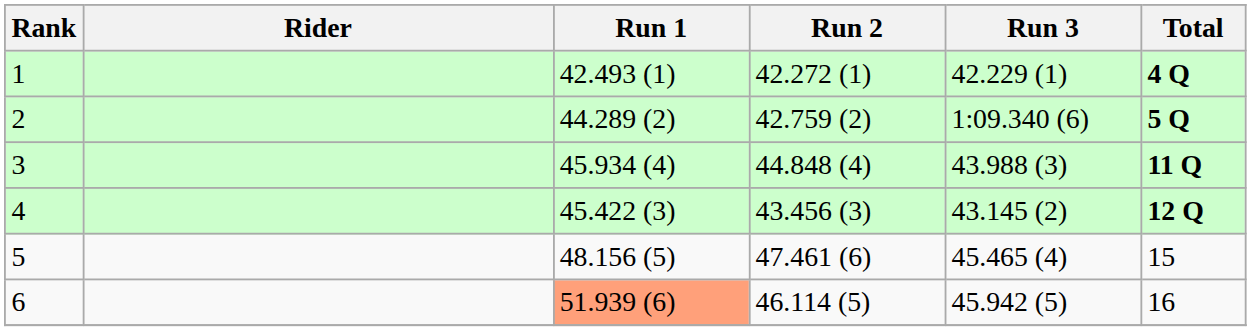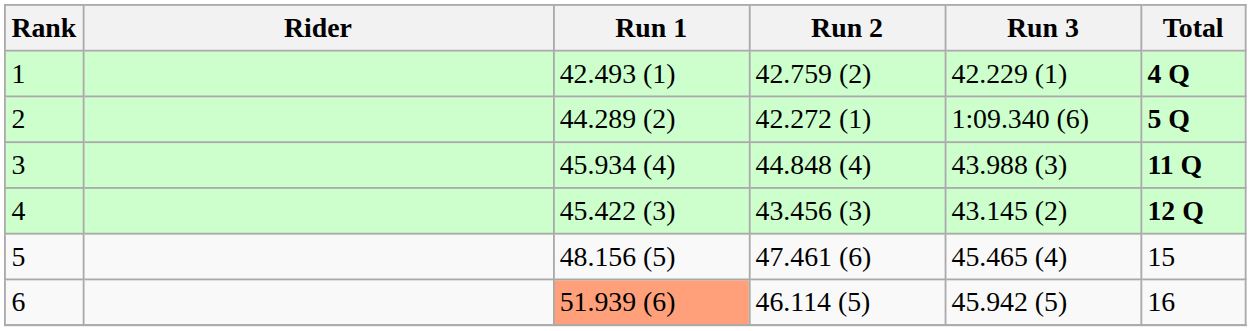 <table class="wikitable" style="font-size:95%" style="text-align:center">
 <tr>
 <th>Rank</th>
 <th width=250>Rider</th>
 <th width=100>Run 1</th>
 <th width=100>Run 2</th>
 <th width=100>Run 3</th>
 <th width=50>Total</th>
 </tr>
 <tr bgcolor=ccffcc>
 <td>1</td>
 <td align=left></td>
 <td>42.493 (1)</td>
-<td>42.272 (1)</td>
+<td>42.759 (2)</td>
 <td>42.229 (1)</td>
 <td><strong>4 Q</strong></td>
 </tr>
 <tr bgcolor=ccffcc>
 <td>2</td>
 <td align=left></td>
 <td>44.289 (2)</td>
-<td>42.759 (2)</td>
+<td>42.272 (1)</td>
 <td>1:09.340 (6)</td>
 <td><strong>5 Q</strong></td>
 </tr>
 <tr bgcolor=ccffcc>
 <td>3</td>
 <td align=left></td>
 <td>45.934 (4)</td>
 <td>44.848 (4)</td>
 <td>43.988 (3)</td>
 <td><strong>11 Q</strong></td>
 </tr>
 <tr bgcolor=ccffcc>
 <td>4</td>
 <td align=left></td>
 <td>45.422 (3)</td>
 <td>43.456 (3)</td>
 <td>43.145 (2)</td>
 <td><strong>12 Q</strong></td>
 </tr>
 <tr>
 <td>5</td>
 <td align=left></td>
 <td>48.156 (5)</td>
 <td>47.461 (6)</td>
 <td>45.465 (4)</td>
 <td>15</td>
 </tr>
 <tr>
 <td>6</td>
 <td align=left></td>
 <td style="background: lightsalmon;">51.939 (6)</td>
 <td>46.114 (5)</td>
 <td>45.942 (5)</td>
 <td>16</td>
 </tr>
 <tr>
 </tr>
 </table>
